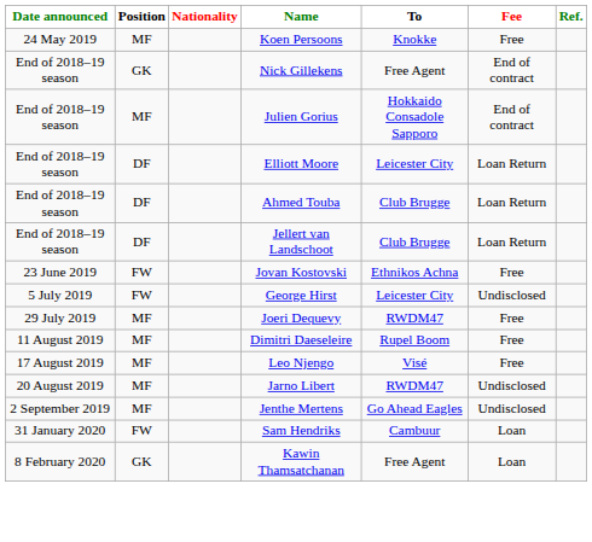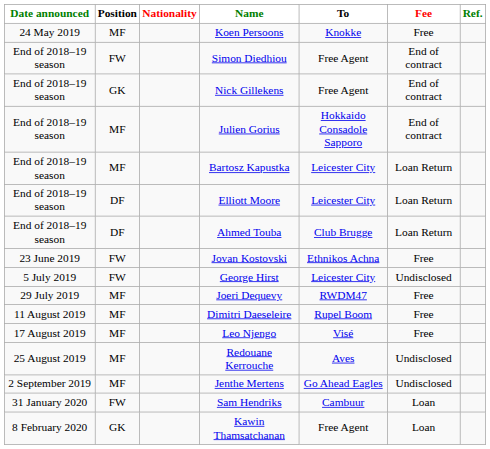 <table class="wikitable" style="text-align:center; font-size:90%">
 <tr>
 <th style="background:#FFFFFF; color:green; width:150px;">Date announced</th>
 <th style="background:#FFFFFF; color:black; width:50px;">Position</th>
 <th style="background:#FFFFFF; color:red; width:50px;">Nationality</th>
 <th style="background:#FFFFFF; color:green; width:150px;">Name</th>
 <th style="background:#FFFFFF; color:black; width:150px;">To</th>
 <th style="background:#FFFFFF; color:red; width:100px;">Fee</th>
 <th style="background:#FFFFFF; color:green; width:25px;">Ref.</th>
 </tr>
 <tr>
 <td>24 May 2019</td>
 <td>MF</td>
 <td></td>
 <td><a href='#'>Koen Persoons</a></td>
 <td> <a href='#'>Knokke</a></td>
 <td>Free</td>
+<td></td>
+</tr>
+<tr>
+<td>End of 2018–19 season</td>
+<td>FW</td>
+<td></td>
+<td><a href='#'>Simon Diedhiou</a></td>
+<td>Free Agent</td>
+<td>End of contract</td>
 <td></td>
 </tr>
 <tr>
 <td>End of 2018–19 season</td>
 <td>GK</td>
 <td></td>
 <td><a href='#'>Nick Gillekens</a></td>
 <td>Free Agent</td>
 <td>End of contract</td>
 <td></td>
 </tr>
 <tr>
 <td>End of 2018–19 season</td>
 <td>MF</td>
 <td></td>
 <td><a href='#'>Julien Gorius</a></td>
 <td> <a href='#'>Hokkaido Consadole Sapporo</a></td>
 <td>End of contract</td>
 <td></td>
 </tr>
 <tr>
 <td>End of 2018–19 season</td>
+<td>MF</td>
+<td></td>
+<td><a href='#'>Bartosz Kapustka</a></td>
+<td> <a href='#'>Leicester City</a></td>
+<td>Loan Return</td>
+<td></td>
+</tr>
+<tr>
+<td>End of 2018–19 season</td>
 <td>DF</td>
 <td></td>
 <td><a href='#'>Elliott Moore</a></td>
 <td> <a href='#'>Leicester City</a></td>
 <td>Loan Return</td>
 <td></td>
 </tr>
 <tr>
 <td>End of 2018–19 season</td>
 <td>DF</td>
 <td></td>
 <td><a href='#'>Ahmed Touba</a></td>
-<td> <a href='#'>Club Brugge</a></td>
-<td>Loan Return</td>
-<td></td>
-</tr>
-<tr>
-<td>End of 2018–19 season</td>
-<td>DF</td>
-<td></td>
-<td><a href='#'>Jellert van Landschoot</a></td>
 <td> <a href='#'>Club Brugge</a></td>
 <td>Loan Return</td>
 <td></td>
 </tr>
 <tr>
 <td>23 June 2019</td>
 <td>FW</td>
 <td></td>
 <td><a href='#'>Jovan Kostovski</a></td>
 <td> <a href='#'>Ethnikos Achna</a></td>
 <td>Free</td>
 <td></td>
 </tr>
 <tr>
 <td>5 July 2019</td>
 <td>FW</td>
 <td></td>
 <td><a href='#'>George Hirst</a></td>
 <td> <a href='#'>Leicester City</a></td>
 <td>Undisclosed</td>
 <td></td>
 </tr>
 <tr>
 <td>29 July 2019</td>
 <td>MF</td>
 <td></td>
 <td><a href='#'>Joeri Dequevy</a></td>
 <td> <a href='#'>RWDM47</a></td>
 <td>Free</td>
 <td></td>
 </tr>
 <tr>
 <td>11 August 2019</td>
 <td>MF</td>
 <td></td>
 <td><a href='#'>Dimitri Daeseleire</a></td>
 <td> <a href='#'>Rupel Boom</a></td>
 <td>Free</td>
 <td></td>
 </tr>
 <tr>
 <td>17 August 2019</td>
 <td>MF</td>
 <td></td>
 <td><a href='#'>Leo Njengo</a></td>
 <td> <a href='#'>Visé</a></td>
 <td>Free</td>
 <td></td>
 </tr>
 <tr>
-<td>20 August 2019</td>
+<td>25 August 2019</td>
 <td>MF</td>
 <td></td>
-<td><a href='#'>Jarno Libert</a></td>
-<td> <a href='#'>RWDM47</a></td>
+<td><a href='#'>Redouane Kerrouche</a></td>
+<td> <a href='#'>Aves</a></td>
 <td>Undisclosed</td>
 <td></td>
 </tr>
 <tr>
 <td>2 September 2019</td>
 <td>MF</td>
 <td></td>
 <td><a href='#'>Jenthe Mertens</a></td>
 <td> <a href='#'>Go Ahead Eagles</a></td>
 <td>Undisclosed</td>
 <td></td>
 </tr>
 <tr>
 <td>31 January 2020</td>
 <td>FW</td>
 <td></td>
 <td><a href='#'>Sam Hendriks</a></td>
 <td> <a href='#'>Cambuur</a></td>
 <td>Loan</td>
 <td></td>
 </tr>
 <tr>
 <td>8 February 2020</td>
 <td>GK</td>
 <td></td>
 <td><a href='#'>Kawin Thamsatchanan</a></td>
 <td>Free Agent</td>
 <td>Loan</td>
 <td></td>
 </tr>
 </table>
